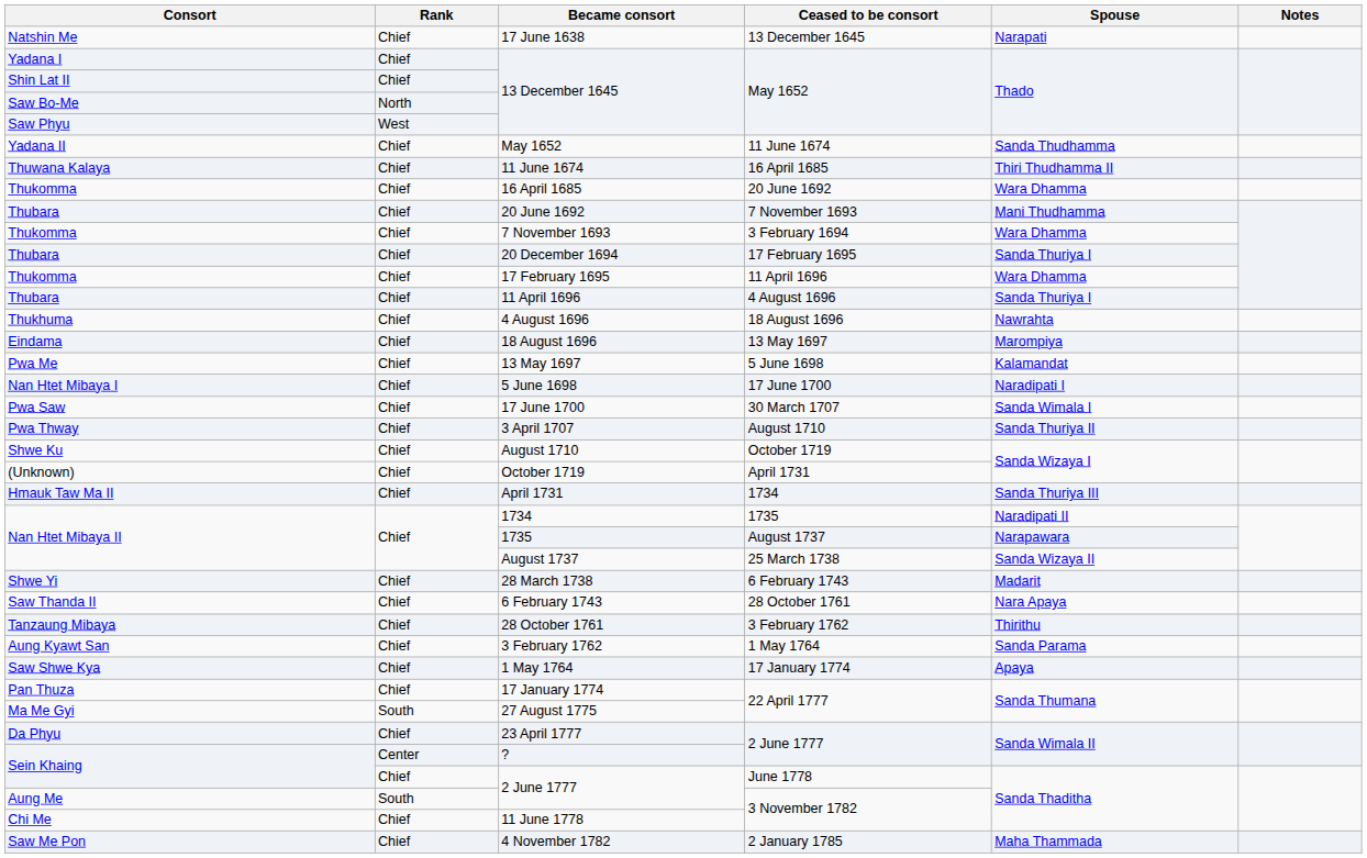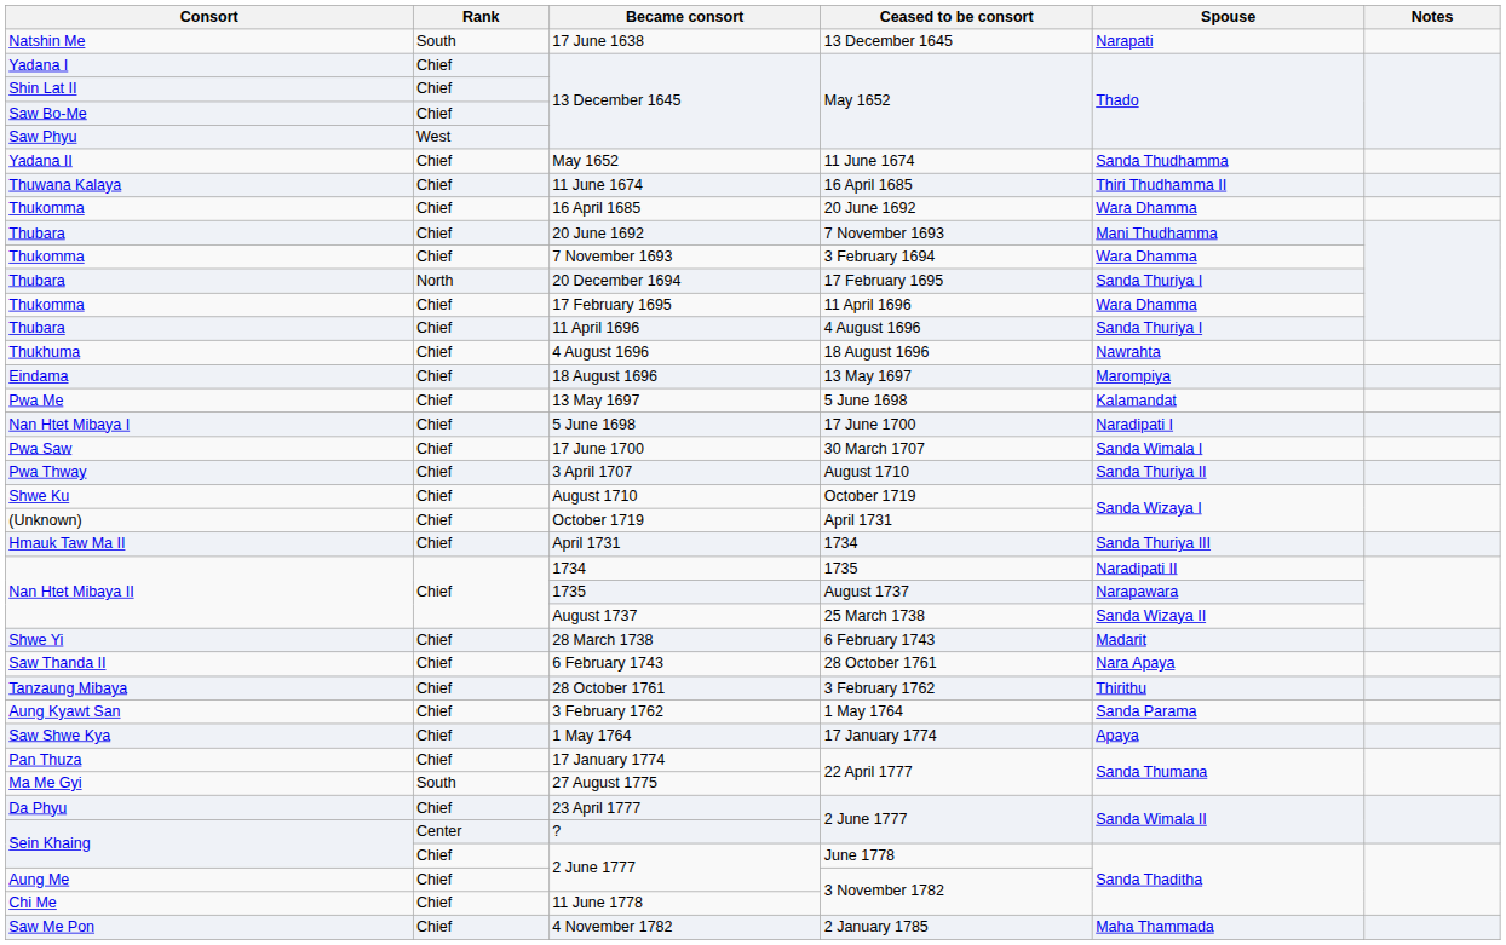 <table width=100% class="wikitable">
 <tr>
 <th width=15%>Consort</th>
 <th width=5%>Rank</th>
 <th width=10%>Became consort</th>
 <th width=10%>Ceased to be consort</th>
 <th width=10%>Spouse</th>
 <th width=5%>Notes</th>
 </tr>
 <tr>
 <td><a href='#'>Natshin Me</a></td>
-<td>Chief</td>
+<td>South</td>
 <td>17 June 1638</td>
 <td>13 December 1645</td>
 <td><a href='#'>Narapati</a></td>
 <td></td>
 </tr>
 <tr>
 <td style="background:#eff2f7"><a href='#'>Yadana I</a></td>
 <td style="background:#eff2f7">Chief</td>
 <td style="background:#eff2f7"  rowspan="4">13 December 1645</td>
 <td style="background:#eff2f7"  rowspan="4">May 1652</td>
 <td style="background:#eff2f7"  rowspan="4"><a href='#'>Thado</a></td>
 <td style="background:#eff2f7"  rowspan="4"></td>
 </tr>
 <tr>
 <td style="background:#eff2f7"><a href='#'>Shin Lat II</a></td>
 <td style="background:#eff2f7">Chief</td>
 </tr>
 <tr>
 <td style="background:#eff2f7"><a href='#'>Saw Bo-Me</a></td>
-<td style="background:#eff2f7">North</td>
+<td style="background:#eff2f7">Chief</td>
 </tr>
 <tr>
 <td style="background:#eff2f7"><a href='#'>Saw Phyu</a></td>
 <td style="background:#eff2f7">West</td>
 </tr>
 <tr>
 <td><a href='#'>Yadana II</a></td>
 <td>Chief</td>
 <td>May 1652</td>
 <td>11 June 1674</td>
 <td><a href='#'>Sanda Thudhamma</a></td>
 <td></td>
 </tr>
 <tr>
 <td style="background:#eff2f7"><a href='#'>Thuwana Kalaya</a></td>
 <td style="background:#eff2f7">Chief</td>
 <td style="background:#eff2f7">11 June 1674</td>
 <td style="background:#eff2f7">16 April 1685</td>
 <td style="background:#eff2f7"><a href='#'>Thiri Thudhamma II</a></td>
 <td style="background:#eff2f7"></td>
 </tr>
 <tr>
 <td><a href='#'>Thukomma</a></td>
 <td>Chief</td>
 <td>16 April 1685</td>
 <td>20 June 1692</td>
 <td><a href='#'>Wara Dhamma</a></td>
 <td></td>
 </tr>
 <tr>
 <td style="background:#eff2f7"><a href='#'>Thubara</a></td>
 <td style="background:#eff2f7">Chief</td>
 <td style="background:#eff2f7">20 June 1692</td>
 <td style="background:#eff2f7">7 November 1693</td>
 <td style="background:#eff2f7"><a href='#'>Mani Thudhamma</a></td>
 <td style="background:#eff2f7" rowspan="5"></td>
 </tr>
 <tr>
 <td><a href='#'>Thukomma</a></td>
 <td>Chief</td>
 <td>7 November 1693</td>
 <td>3 February 1694</td>
 <td><a href='#'>Wara Dhamma</a></td>
 </tr>
 <tr>
 <td style="background:#eff2f7"><a href='#'>Thubara</a></td>
-<td style="background:#eff2f7">Chief</td>
+<td style="background:#eff2f7">North</td>
 <td style="background:#eff2f7">20 December 1694</td>
 <td style="background:#eff2f7">17 February 1695</td>
 <td style="background:#eff2f7"><a href='#'>Sanda Thuriya I</a></td>
 </tr>
 <tr>
 <td><a href='#'>Thukomma</a></td>
 <td>Chief</td>
 <td>17 February 1695</td>
 <td>11 April 1696</td>
 <td><a href='#'>Wara Dhamma</a></td>
 </tr>
 <tr>
 <td style="background:#eff2f7"><a href='#'>Thubara</a></td>
 <td style="background:#eff2f7">Chief</td>
 <td style="background:#eff2f7">11 April 1696</td>
 <td style="background:#eff2f7">4 August 1696</td>
 <td style="background:#eff2f7"><a href='#'>Sanda Thuriya I</a></td>
 </tr>
 <tr>
 <td><a href='#'>Thukhuma</a></td>
 <td>Chief</td>
 <td>4 August 1696</td>
 <td>18 August 1696</td>
 <td><a href='#'>Nawrahta</a></td>
 <td></td>
 </tr>
 <tr>
 <td style="background:#eff2f7"><a href='#'>Eindama</a></td>
 <td style="background:#eff2f7">Chief</td>
 <td style="background:#eff2f7">18 August 1696</td>
 <td style="background:#eff2f7">13 May 1697</td>
 <td style="background:#eff2f7"><a href='#'>Marompiya</a></td>
 <td style="background:#eff2f7"></td>
 </tr>
 <tr>
 <td><a href='#'>Pwa Me</a></td>
 <td>Chief</td>
 <td>13 May 1697</td>
 <td>5 June 1698</td>
 <td><a href='#'>Kalamandat</a></td>
 <td></td>
 </tr>
 <tr>
 <td style="background:#eff2f7"><a href='#'>Nan Htet Mibaya I</a></td>
 <td style="background:#eff2f7">Chief</td>
 <td style="background:#eff2f7">5 June 1698</td>
 <td style="background:#eff2f7">17 June 1700</td>
 <td style="background:#eff2f7"><a href='#'>Naradipati I</a></td>
 <td style="background:#eff2f7"></td>
 </tr>
 <tr>
 <td><a href='#'>Pwa Saw</a></td>
 <td>Chief</td>
 <td>17 June 1700</td>
 <td>30 March 1707</td>
 <td><a href='#'>Sanda Wimala I</a></td>
 <td></td>
 </tr>
 <tr>
 <td style="background:#eff2f7"><a href='#'>Pwa Thway</a></td>
 <td style="background:#eff2f7">Chief</td>
 <td style="background:#eff2f7">3 April 1707</td>
 <td style="background:#eff2f7">August 1710</td>
 <td style="background:#eff2f7"><a href='#'>Sanda Thuriya II</a></td>
 <td style="background:#eff2f7"></td>
 </tr>
 <tr>
 <td><a href='#'>Shwe Ku</a></td>
 <td>Chief</td>
 <td>August 1710</td>
 <td>October 1719</td>
 <td rowspan="2"><a href='#'>Sanda Wizaya I</a></td>
 <td rowspan="2"></td>
 </tr>
 <tr>
 <td>(Unknown)</td>
 <td>Chief</td>
 <td>October 1719</td>
 <td>April 1731</td>
 </tr>
 <tr>
 <td style="background:#eff2f7"><a href='#'>Hmauk Taw Ma II</a></td>
 <td style="background:#eff2f7">Chief</td>
 <td style="background:#eff2f7">April 1731</td>
 <td style="background:#eff2f7">1734</td>
 <td style="background:#eff2f7"><a href='#'>Sanda Thuriya III</a></td>
 <td style="background:#eff2f7"></td>
 </tr>
 <tr>
 <td rowspan="3"><a href='#'>Nan Htet Mibaya II</a></td>
 <td rowspan="3">Chief</td>
 <td>1734</td>
 <td>1735</td>
 <td><a href='#'>Naradipati II</a></td>
 <td rowspan="3"></td>
 </tr>
 <tr>
 <td style="background:#eff2f7">1735</td>
 <td style="background:#eff2f7">August 1737</td>
 <td style="background:#eff2f7"><a href='#'>Narapawara</a></td>
 </tr>
 <tr>
 <td>August 1737</td>
 <td>25 March 1738</td>
 <td><a href='#'>Sanda Wizaya II</a></td>
 </tr>
 <tr>
 <td style="background:#eff2f7"><a href='#'>Shwe Yi</a></td>
 <td style="background:#eff2f7">Chief</td>
 <td style="background:#eff2f7">28 March 1738</td>
 <td style="background:#eff2f7">6 February 1743</td>
 <td style="background:#eff2f7"><a href='#'>Madarit</a></td>
 <td style="background:#eff2f7"></td>
 </tr>
 <tr>
 <td><a href='#'>Saw Thanda II</a></td>
 <td>Chief</td>
 <td>6 February 1743</td>
 <td>28 October 1761</td>
 <td><a href='#'>Nara Apaya</a></td>
 <td></td>
 </tr>
 <tr>
 <td style="background:#eff2f7"><a href='#'>Tanzaung Mibaya</a></td>
 <td style="background:#eff2f7">Chief</td>
 <td style="background:#eff2f7">28 October 1761</td>
 <td style="background:#eff2f7">3 February 1762</td>
 <td style="background:#eff2f7"><a href='#'>Thirithu</a></td>
 <td style="background:#eff2f7"></td>
 </tr>
 <tr>
 <td><a href='#'>Aung Kyawt San</a></td>
 <td>Chief</td>
 <td>3 February 1762</td>
 <td>1 May 1764</td>
 <td><a href='#'>Sanda Parama</a></td>
 <td></td>
 </tr>
 <tr>
 <td style="background:#eff2f7"><a href='#'>Saw Shwe Kya</a></td>
 <td style="background:#eff2f7">Chief</td>
 <td style="background:#eff2f7">1 May 1764</td>
 <td style="background:#eff2f7">17 January 1774</td>
 <td style="background:#eff2f7"><a href='#'>Apaya</a></td>
 <td style="background:#eff2f7"></td>
 </tr>
 <tr>
 <td><a href='#'>Pan Thuza</a></td>
 <td>Chief</td>
 <td>17 January 1774</td>
 <td rowspan="2">22 April 1777</td>
 <td rowspan="2"><a href='#'>Sanda Thumana</a></td>
 <td rowspan="2"></td>
 </tr>
 <tr>
 <td><a href='#'>Ma Me Gyi</a></td>
 <td>South</td>
 <td>27 August 1775</td>
 </tr>
 <tr>
 <td style="background:#eff2f7"><a href='#'>Da Phyu</a></td>
 <td style="background:#eff2f7">Chief</td>
 <td style="background:#eff2f7">23 April 1777</td>
 <td style="background:#eff2f7" rowspan="2">2 June 1777</td>
 <td style="background:#eff2f7" rowspan="2"><a href='#'>Sanda Wimala II</a></td>
 <td style="background:#eff2f7" rowspan="2"></td>
 </tr>
 <tr>
 <td style="background:#eff2f7" rowspan="2"><a href='#'>Sein Khaing</a></td>
 <td style="background:#eff2f7">Center</td>
 <td style="background:#eff2f7">?</td>
 </tr>
 <tr>
 <td>Chief</td>
 <td rowspan="2">2 June 1777</td>
 <td>June 1778</td>
 <td rowspan="3"><a href='#'>Sanda Thaditha</a></td>
 <td rowspan="3"></td>
 </tr>
 <tr>
 <td><a href='#'>Aung Me</a></td>
-<td>South</td>
+<td>Chief</td>
 <td rowspan="2">3 November 1782</td>
 </tr>
 <tr>
 <td><a href='#'>Chi Me</a></td>
 <td>Chief</td>
 <td>11 June 1778</td>
 </tr>
 <tr>
 <td style="background:#eff2f7"><a href='#'>Saw Me Pon</a></td>
 <td style="background:#eff2f7">Chief</td>
 <td style="background:#eff2f7">4 November 1782</td>
 <td style="background:#eff2f7">2 January 1785</td>
 <td style="background:#eff2f7"><a href='#'>Maha Thammada</a></td>
 <td style="background:#eff2f7"></td>
 </tr>
 </table>
